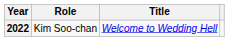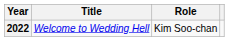 <table class="wikitable sortable plainrowheaders">
 <tr>
 <th scope="col">Year</th>
+<th scope="col">Title</th>
 <th scope="col">Role</th>
-<th scope="col">Title</th>
 <th scope="col" class="unsortable"></th>
 </tr>
 <tr>
 <th scope="row">2022</th>
+<td><em><a href='#'>Welcome to Wedding Hell</a></em></td>
 <td>Kim Soo-chan</td>
-<td><em><a href='#'>Welcome to Wedding Hell</a></em></td>
 <td></td>
 </tr>
 </table>
